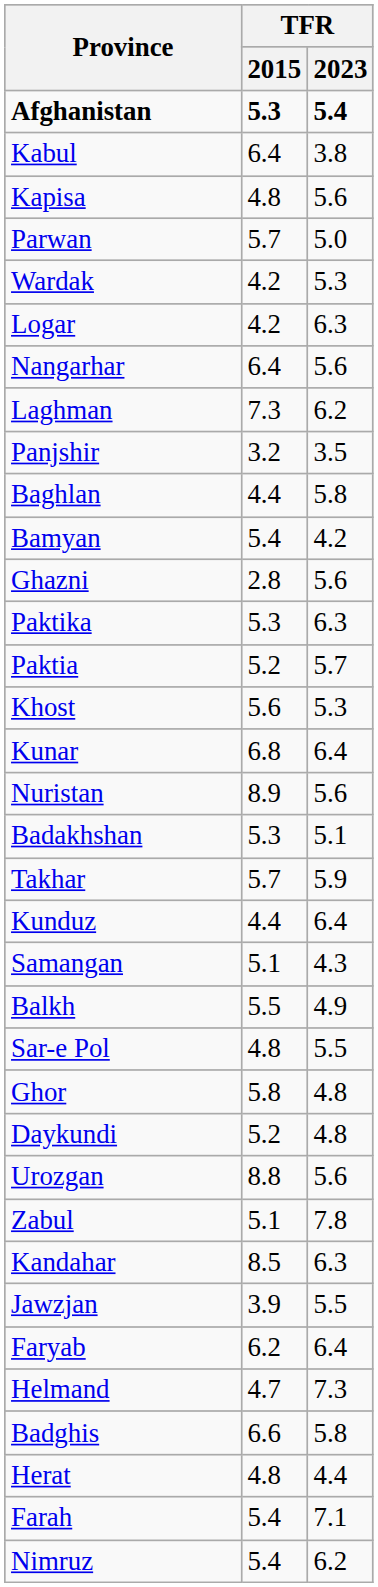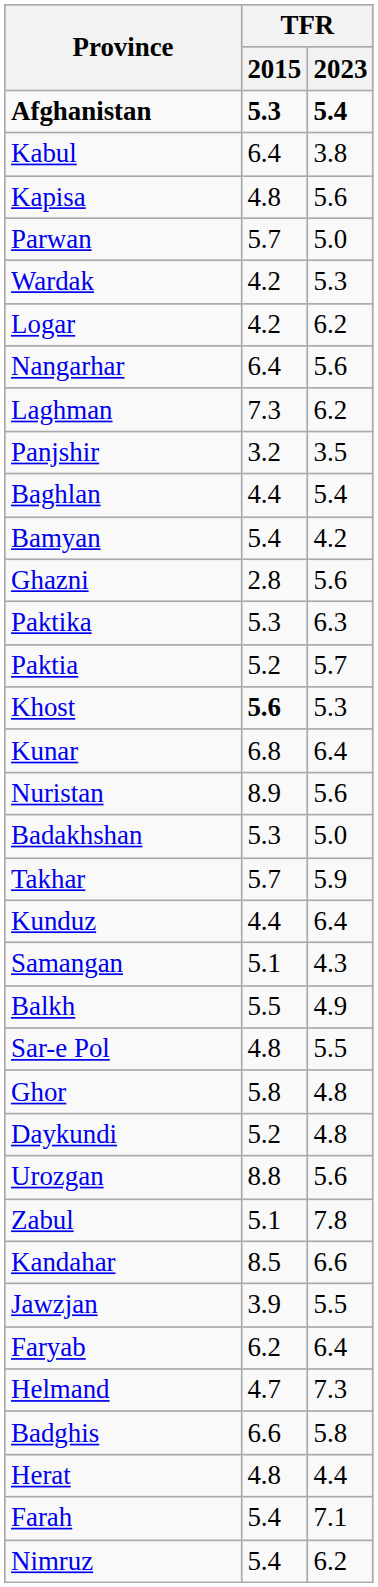 <table class="wikitable sortable">
 <tr>
 <th style="width:100pt;" rowspan=2>Province</th>
 <th colspan=2>TFR</th>
 </tr>
 <tr>
 <th>2015</th>
 <th>2023</th>
 </tr>
 <tr>
 <td><strong>Afghanistan</strong></td>
 <td><strong>5.3</strong></td>
 <td><strong>5.4</strong> </td>
 </tr>
 <tr>
 <td><a href='#'>Kabul</a></td>
 <td>6.4</td>
 <td>3.8 </td>
 </tr>
 <tr>
 <td><a href='#'>Kapisa</a></td>
 <td>4.8</td>
 <td>5.6 </td>
 </tr>
 <tr>
 <td><a href='#'>Parwan</a></td>
 <td>5.7</td>
 <td>5.0 </td>
 </tr>
 <tr>
 <td><a href='#'>Wardak</a></td>
 <td>4.2</td>
 <td>5.3 </td>
 </tr>
 <tr>
 <td><a href='#'>Logar</a></td>
 <td>4.2</td>
-<td>6.3 </td>
+<td>6.2 </td>
 </tr>
 <tr>
 <td><a href='#'>Nangarhar</a></td>
 <td>6.4</td>
 <td>5.6 </td>
 </tr>
 <tr>
 <td><a href='#'>Laghman</a></td>
 <td>7.3</td>
 <td>6.2 </td>
 </tr>
 <tr>
 <td><a href='#'>Panjshir</a></td>
 <td>3.2</td>
 <td>3.5 </td>
 </tr>
 <tr>
 <td><a href='#'>Baghlan</a></td>
 <td>4.4</td>
-<td>5.8 </td>
+<td>5.4 </td>
 </tr>
 <tr>
 <td><a href='#'>Bamyan</a></td>
 <td>5.4</td>
 <td>4.2 </td>
 </tr>
 <tr>
 <td><a href='#'>Ghazni</a></td>
 <td>2.8</td>
 <td>5.6 </td>
 </tr>
 <tr>
 <td><a href='#'>Paktika</a></td>
 <td>5.3</td>
 <td>6.3 </td>
 </tr>
 <tr>
 <td><a href='#'>Paktia</a></td>
 <td>5.2</td>
 <td>5.7 </td>
 </tr>
 <tr>
 <td><a href='#'>Khost</a></td>
-<td>5.6</td>
+<td><strong>5.6</strong></td>
 <td>5.3 </td>
 </tr>
 <tr>
 <td><a href='#'>Kunar</a></td>
 <td>6.8</td>
 <td>6.4 </td>
 </tr>
 <tr>
 <td><a href='#'>Nuristan</a></td>
 <td>8.9</td>
 <td>5.6 </td>
 </tr>
 <tr>
 <td><a href='#'>Badakhshan</a></td>
 <td>5.3</td>
-<td>5.1 </td>
+<td>5.0 </td>
 </tr>
 <tr>
 <td><a href='#'>Takhar</a></td>
 <td>5.7</td>
 <td>5.9 </td>
 </tr>
 <tr>
 <td><a href='#'>Kunduz</a></td>
 <td>4.4</td>
 <td>6.4 </td>
 </tr>
 <tr>
 <td><a href='#'>Samangan</a></td>
 <td>5.1</td>
 <td>4.3 </td>
 </tr>
 <tr>
 <td><a href='#'>Balkh</a></td>
 <td>5.5</td>
 <td>4.9 </td>
 </tr>
 <tr>
 <td><a href='#'>Sar-e Pol</a></td>
 <td>4.8</td>
 <td>5.5 </td>
 </tr>
 <tr>
 <td><a href='#'>Ghor</a></td>
 <td>5.8</td>
 <td>4.8 </td>
 </tr>
 <tr>
 <td><a href='#'>Daykundi</a></td>
 <td>5.2</td>
 <td>4.8 </td>
 </tr>
 <tr>
 <td><a href='#'>Urozgan</a></td>
 <td>8.8</td>
 <td>5.6 </td>
 </tr>
 <tr>
 <td><a href='#'>Zabul</a></td>
 <td>5.1</td>
 <td>7.8 </td>
 </tr>
 <tr>
 <td><a href='#'>Kandahar</a></td>
 <td>8.5</td>
-<td>6.3 </td>
+<td>6.6 </td>
 </tr>
 <tr>
 <td><a href='#'>Jawzjan</a></td>
 <td>3.9</td>
 <td>5.5 </td>
 </tr>
 <tr>
 <td><a href='#'>Faryab</a></td>
 <td>6.2</td>
 <td>6.4 </td>
 </tr>
 <tr>
 <td><a href='#'>Helmand</a></td>
 <td>4.7</td>
 <td>7.3 </td>
 </tr>
 <tr>
 <td><a href='#'>Badghis</a></td>
 <td>6.6</td>
 <td>5.8 </td>
 </tr>
 <tr>
 <td><a href='#'>Herat</a></td>
 <td>4.8</td>
 <td>4.4 </td>
 </tr>
 <tr>
 <td><a href='#'>Farah</a></td>
 <td>5.4</td>
 <td>7.1 </td>
 </tr>
 <tr>
 <td><a href='#'>Nimruz</a></td>
 <td>5.4</td>
 <td>6.2 </td>
 </tr>
 </table>
